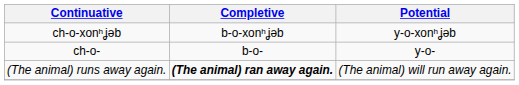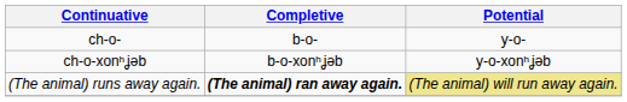 <table class="wikitable">
 <tr>
 <th><a href='#'>Continuative</a></th>
 <th><a href='#'>Completive</a></th>
 <th><a href='#'>Potential</a></th>
 </tr>
 <tr>
+<td align="center">ch-o-</td>
+<td align="center">b-o-</td>
+<td align="center">y-o-</td>
+</tr>
+<tr>
 <td align="center">ch-o-xonʰʝəb</td>
 <td align="center">b-o-xonʰʝəb</td>
 <td align="center">y-o-xonʰʝəb</td>
 </tr>
 <tr>
-<td align="center">ch-o-</td>
-<td align="center">b-o-</td>
-<td align="center">y-o-</td>
-</tr>
-<tr>
 <td align="center"><em>(The animal) runs away again.</em></td>
 <td align="center"><strong><em>(The animal) ran away again.</em></strong></td>
-<td align="center"><em>(The animal) will run away again.</em></td>
+<td align="center" style="background: khaki;"><em>(The animal) will run away again.</em></td>
 </tr>
 <tr>
 </tr>
 </table>
